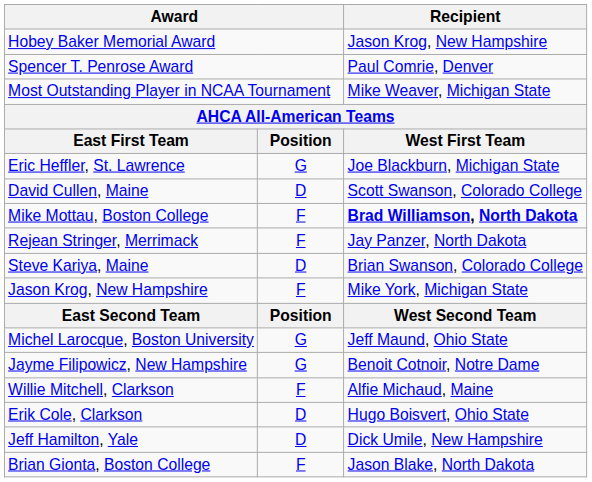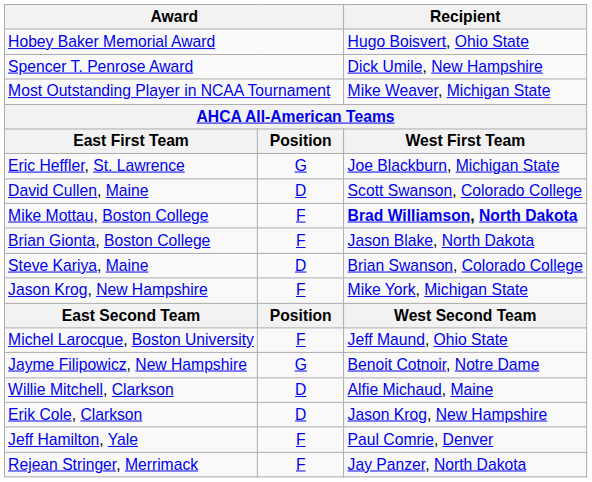 <table class="wikitable">
 <tr>
 <th colspan=2>Award</th>
 <th>Recipient</th>
 </tr>
 <tr>
 <td colspan=2><a href='#'>Hobey Baker Memorial Award</a></td>
-<td><a href='#'>Jason Krog</a>, <a href='#'>New Hampshire</a></td>
+<td><a href='#'>Hugo Boisvert</a>, <a href='#'>Ohio State</a></td>
 </tr>
 <tr>
 <td colspan=2><a href='#'>Spencer T. Penrose Award</a></td>
-<td><a href='#'>Paul Comrie</a>, <a href='#'>Denver</a></td>
+<td><a href='#'>Dick Umile</a>, <a href='#'>New Hampshire</a></td>
 </tr>
 <tr>
 <td colspan=2><a href='#'>Most Outstanding Player in NCAA Tournament</a></td>
 <td><a href='#'>Mike Weaver</a>, <a href='#'>Michigan State</a></td>
 </tr>
 <tr>
 <th colspan=3><a href='#'>AHCA All-American Teams</a></th>
 </tr>
 <tr>
 <th>East First Team</th>
 <th>  Position  </th>
 <th>West First Team</th>
 </tr>
 <tr>
 <td><a href='#'>Eric Heffler</a>, <a href='#'>St. Lawrence</a></td>
 <td align=center><a href='#'>G</a></td>
 <td><a href='#'>Joe Blackburn</a>, <a href='#'>Michigan State</a></td>
 </tr>
 <tr>
 <td><a href='#'>David Cullen</a>, <a href='#'>Maine</a></td>
 <td align=center><a href='#'>D</a></td>
 <td><a href='#'>Scott Swanson</a>, <a href='#'>Colorado College</a></td>
 </tr>
 <tr>
 <td><a href='#'>Mike Mottau</a>, <a href='#'>Boston College</a></td>
 <td align=center><a href='#'>F</a></td>
 <td><strong><a href='#'>Brad Williamson</a>, <a href='#'>North Dakota</a></strong></td>
 </tr>
 <tr>
-<td><a href='#'>Rejean Stringer</a>, <a href='#'>Merrimack</a></td>
+<td><a href='#'>Brian Gionta</a>, <a href='#'>Boston College</a></td>
 <td align=center><a href='#'>F</a></td>
-<td><a href='#'>Jay Panzer</a>, <a href='#'>North Dakota</a></td>
+<td><a href='#'>Jason Blake</a>, <a href='#'>North Dakota</a></td>
 </tr>
 <tr>
 <td><a href='#'>Steve Kariya</a>, <a href='#'>Maine</a></td>
 <td align=center><a href='#'>D</a></td>
 <td><a href='#'>Brian Swanson</a>, <a href='#'>Colorado College</a></td>
 </tr>
 <tr>
 <td><a href='#'>Jason Krog</a>, <a href='#'>New Hampshire</a></td>
 <td align=center><a href='#'>F</a></td>
 <td><a href='#'>Mike York</a>, <a href='#'>Michigan State</a></td>
 </tr>
 <tr>
 <th>East Second Team</th>
 <th>  Position  </th>
 <th>West Second Team</th>
 </tr>
 <tr>
 <td><a href='#'>Michel Larocque</a>, <a href='#'>Boston University</a></td>
-<td align=center><a href='#'>G</a></td>
+<td align=center><a href='#'>F</a></td>
 <td><a href='#'>Jeff Maund</a>, <a href='#'>Ohio State</a></td>
 </tr>
 <tr>
 <td><a href='#'>Jayme Filipowicz</a>, <a href='#'>New Hampshire</a></td>
 <td align=center><a href='#'>G</a></td>
 <td><a href='#'>Benoit Cotnoir</a>, <a href='#'>Notre Dame</a></td>
 </tr>
 <tr>
 <td><a href='#'>Willie Mitchell</a>, <a href='#'>Clarkson</a></td>
-<td align=center><a href='#'>F</a></td>
+<td align=center><a href='#'>D</a></td>
 <td><a href='#'>Alfie Michaud</a>, <a href='#'>Maine</a></td>
 </tr>
 <tr>
 <td><a href='#'>Erik Cole</a>, <a href='#'>Clarkson</a></td>
 <td align=center><a href='#'>D</a></td>
-<td><a href='#'>Hugo Boisvert</a>, <a href='#'>Ohio State</a></td>
+<td><a href='#'>Jason Krog</a>, <a href='#'>New Hampshire</a></td>
 </tr>
 <tr>
 <td><a href='#'>Jeff Hamilton</a>, <a href='#'>Yale</a></td>
-<td align=center><a href='#'>D</a></td>
-<td><a href='#'>Dick Umile</a>, <a href='#'>New Hampshire</a></td>
+<td align=center><a href='#'>F</a></td>
+<td><a href='#'>Paul Comrie</a>, <a href='#'>Denver</a></td>
 </tr>
 <tr>
-<td><a href='#'>Brian Gionta</a>, <a href='#'>Boston College</a></td>
+<td><a href='#'>Rejean Stringer</a>, <a href='#'>Merrimack</a></td>
 <td align=center><a href='#'>F</a></td>
-<td><a href='#'>Jason Blake</a>, <a href='#'>North Dakota</a></td>
+<td><a href='#'>Jay Panzer</a>, <a href='#'>North Dakota</a></td>
 </tr>
 </table>
